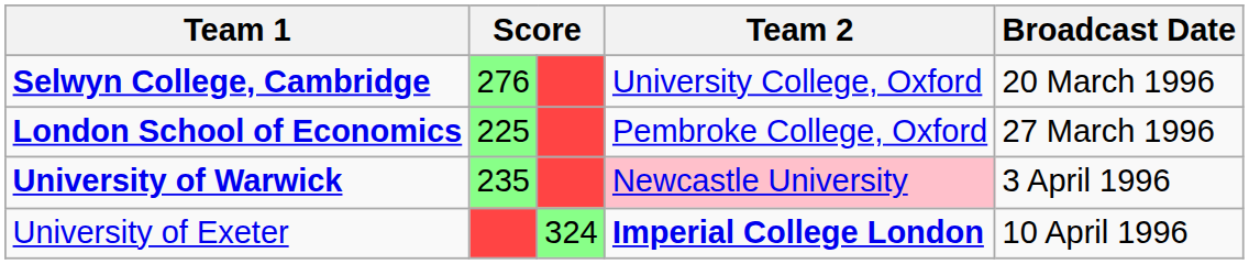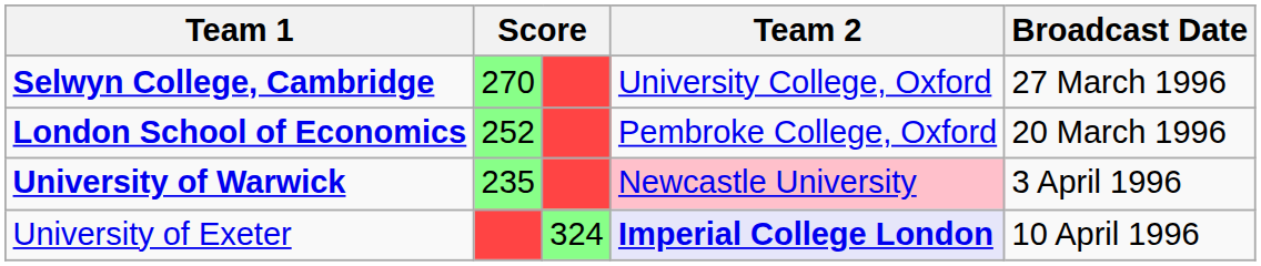 <table class="wikitable" border="1">
 <tr>
 <th>Team 1</th>
 <th colspan=2>Score</th>
 <th>Team 2</th>
 <th>Broadcast Date</th>
 </tr>
 <tr>
 <td><strong><a href='#'>Selwyn College, Cambridge</a></strong></td>
-<td style="background:#88ff88">276</td>
+<td style="background:#88ff88">270</td>
 <td style="background:#ff4444"></td>
 <td><a href='#'>University College, Oxford</a></td>
-<td>20 March 1996</td>
+<td>27 March 1996</td>
 </tr>
 <tr>
 <td><strong><a href='#'>London School of Economics</a></strong></td>
-<td style="background:#88ff88">225</td>
+<td style="background:#88ff88">252</td>
 <td style="background:#ff4444"></td>
 <td><a href='#'>Pembroke College, Oxford</a></td>
-<td>27 March 1996</td>
+<td>20 March 1996</td>
 </tr>
 <tr>
 <td><strong><a href='#'>University of Warwick</a></strong></td>
 <td style="background:#88ff88">235</td>
 <td style="background:#ff4444"></td>
 <td style="background: pink;"><a href='#'>Newcastle University</a></td>
 <td>3 April 1996</td>
 </tr>
 <tr>
 <td><a href='#'>University of Exeter</a></td>
 <td style="background:#ff4444"></td>
 <td style="background:#88ff88">324</td>
-<td><strong><a href='#'>Imperial College London</a></strong></td>
+<td style="background: lavender;"><strong><a href='#'>Imperial College London</a></strong></td>
 <td>10 April 1996</td>
 </tr>
 </table>
